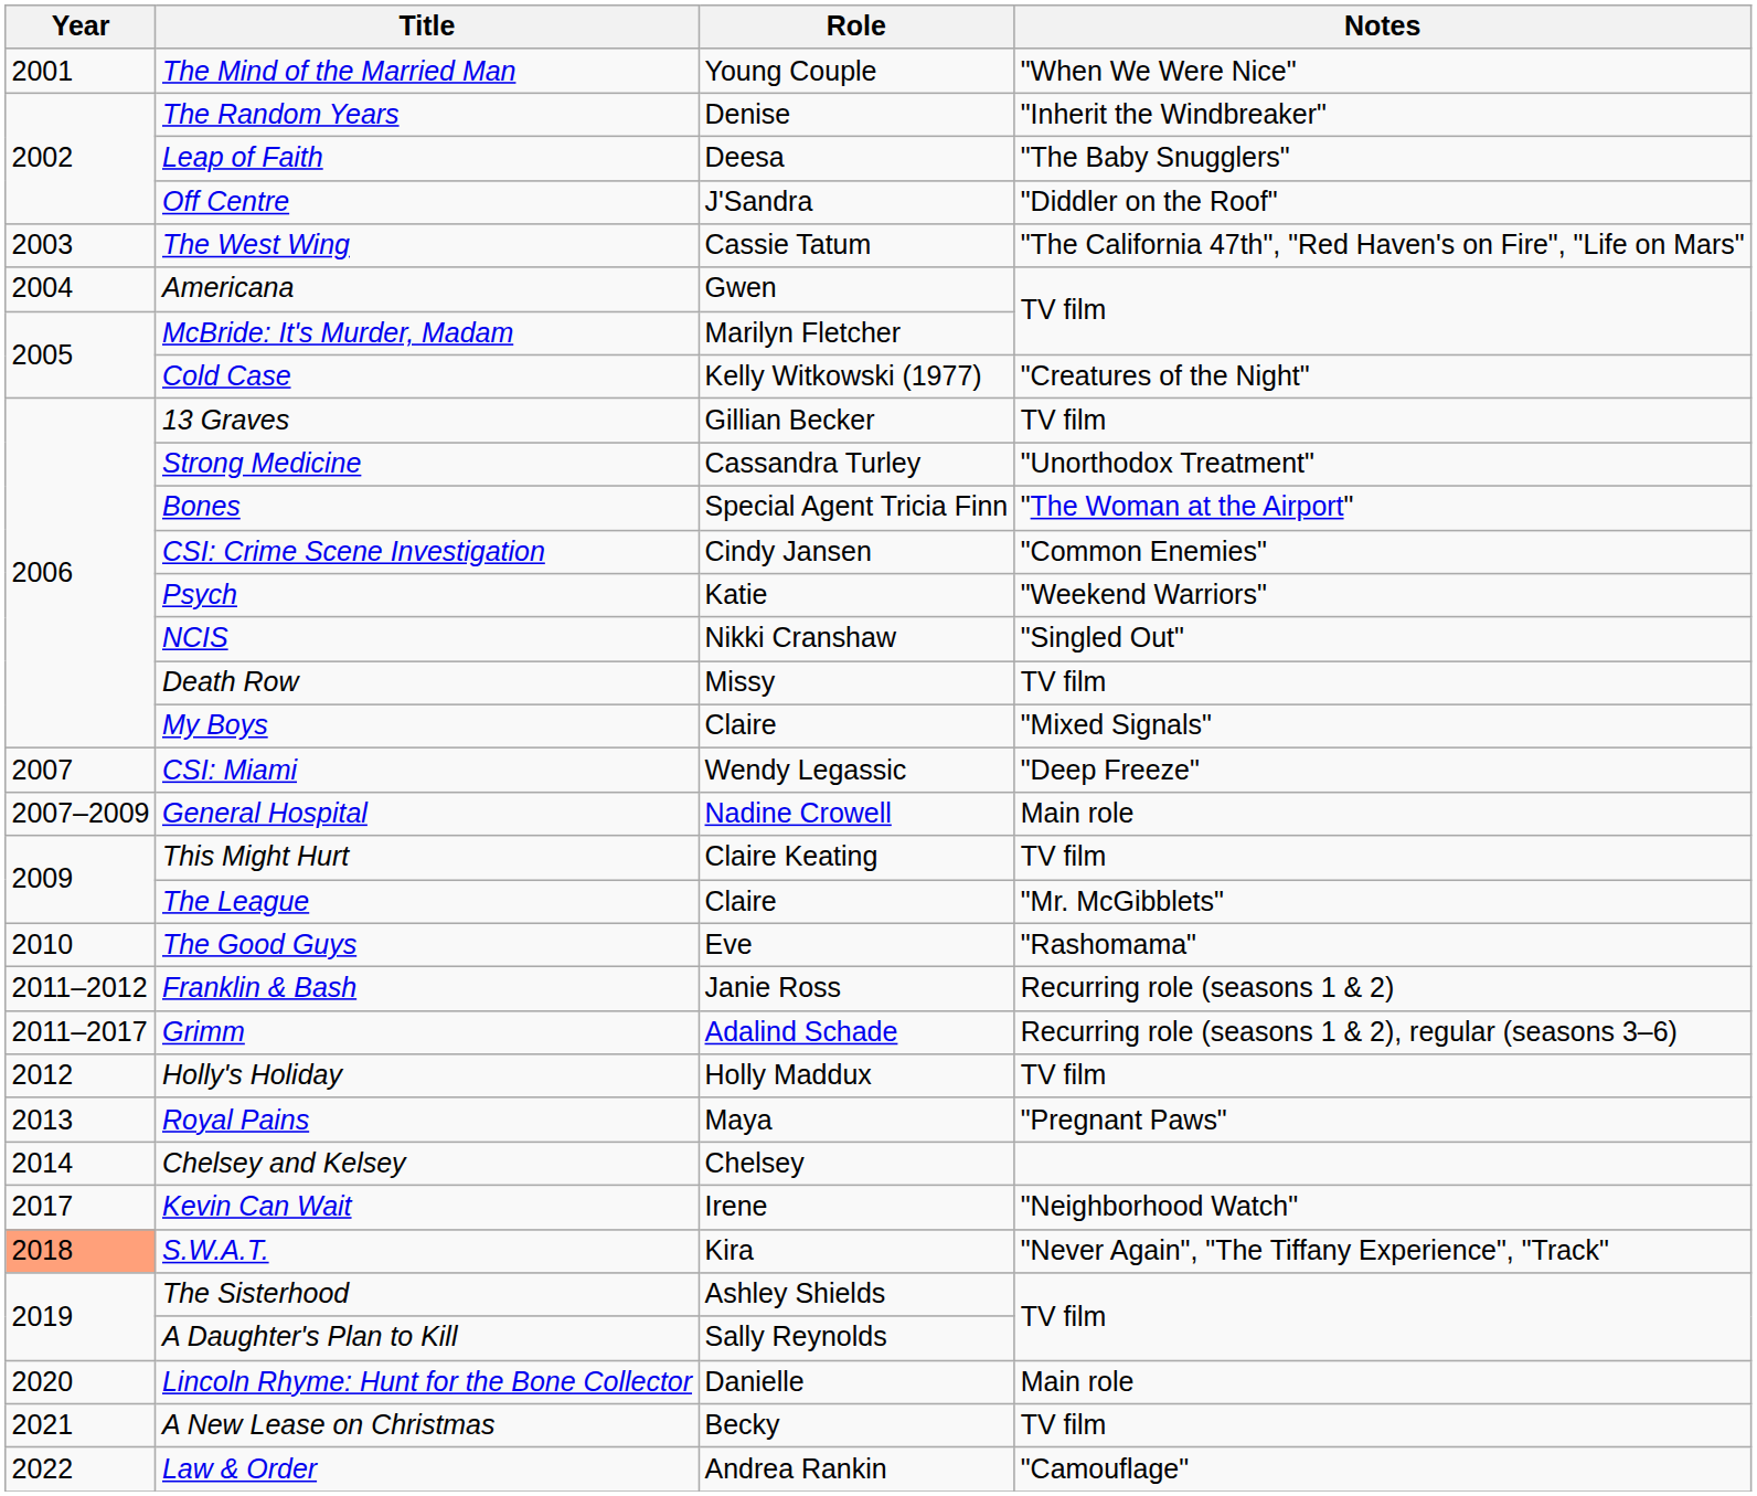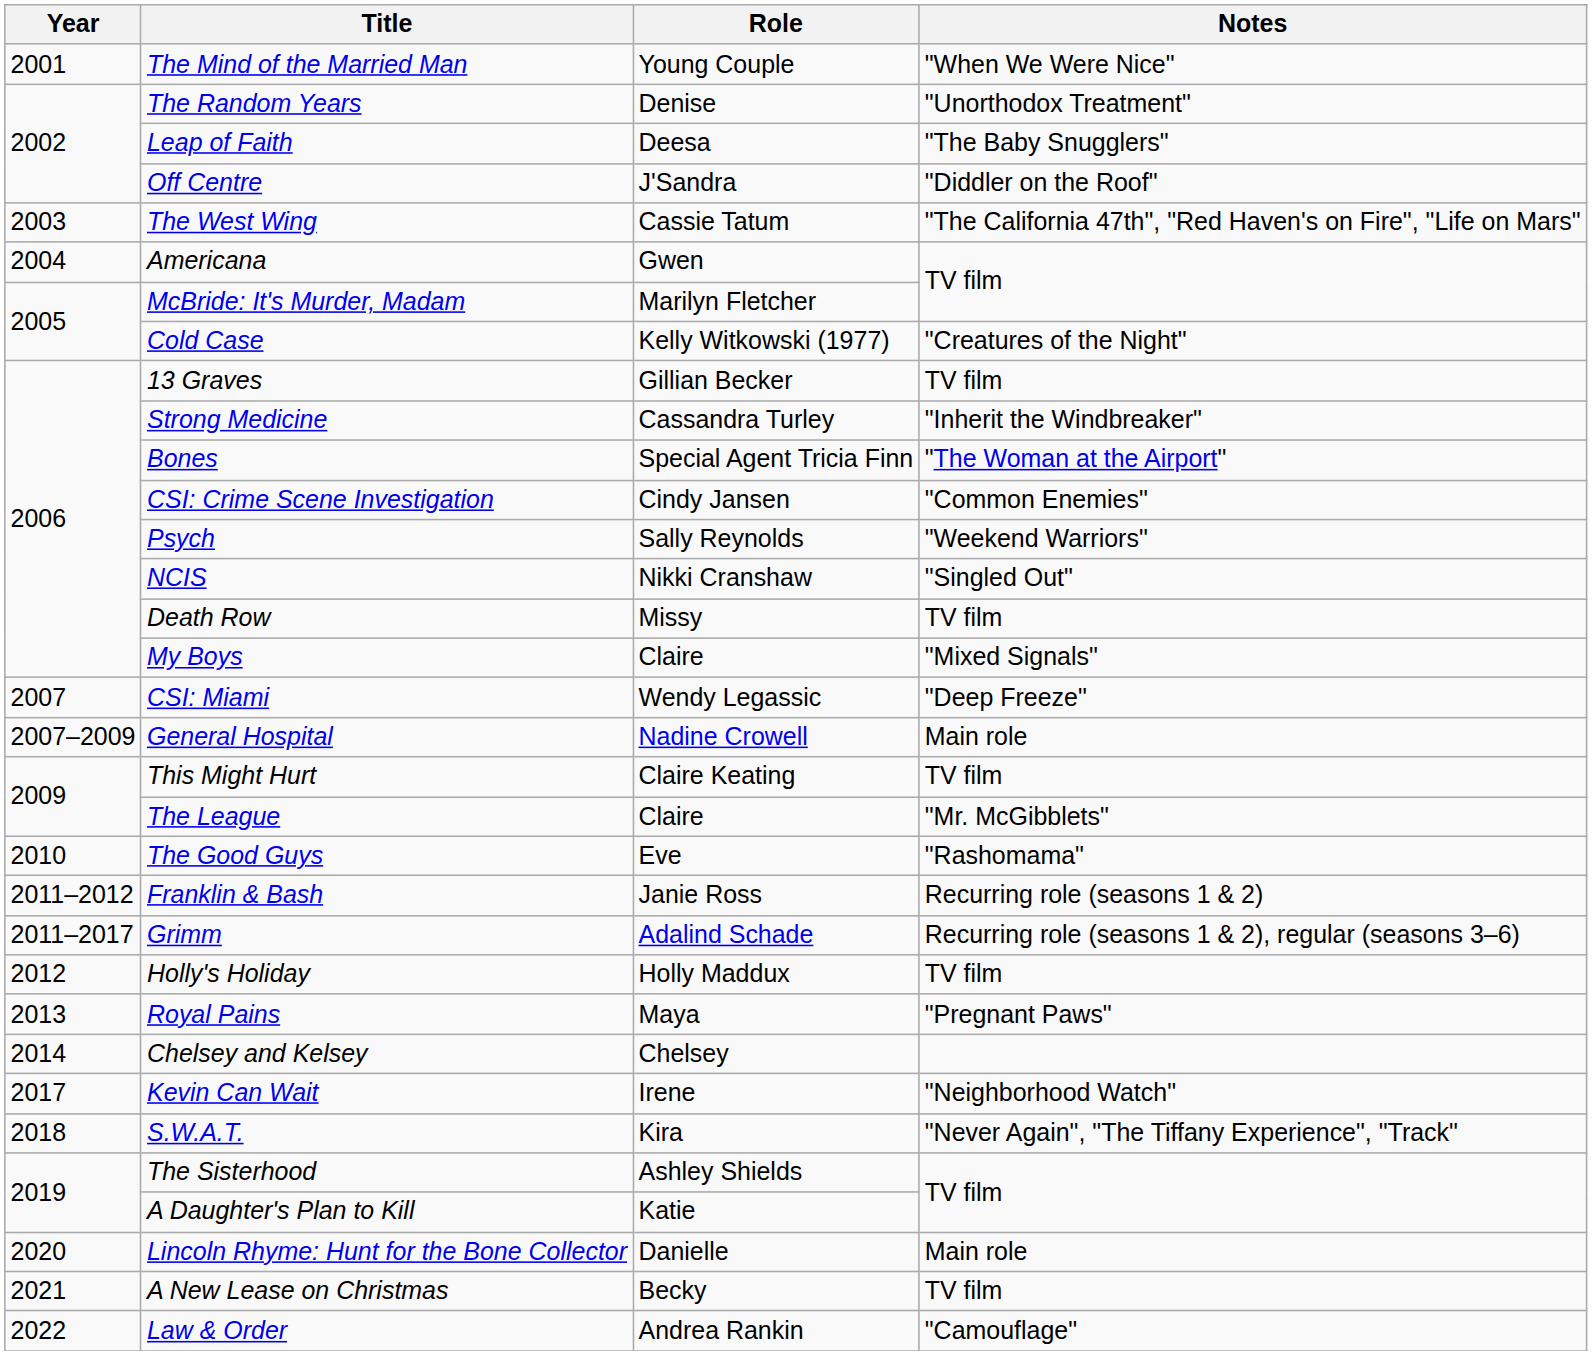 <table class="wikitable sortable">
 <tr>
 <th>Year</th>
 <th>Title</th>
 <th>Role</th>
 <th class="unsortable">Notes</th>
 </tr>
 <tr>
 <td>2001</td>
 <td><em><a href='#'>The Mind of the Married Man</a></em></td>
 <td>Young Couple</td>
 <td>"When We Were Nice"</td>
 </tr>
 <tr>
 <td rowspan=3>2002</td>
 <td><em><a href='#'>The Random Years</a></em></td>
 <td>Denise</td>
-<td>"Inherit the Windbreaker"</td>
+<td>"Unorthodox Treatment"</td>
 </tr>
 <tr>
 <td><em><a href='#'>Leap of Faith</a></em></td>
 <td>Deesa</td>
 <td>"The Baby Snugglers"</td>
 </tr>
 <tr>
 <td><em><a href='#'>Off Centre</a></em></td>
 <td>J'Sandra</td>
 <td>"Diddler on the Roof"</td>
 </tr>
 <tr>
 <td>2003</td>
 <td><em><a href='#'>The West Wing</a></em></td>
 <td>Cassie Tatum</td>
 <td>"The California 47th", "Red Haven's on Fire", "Life on Mars"</td>
 </tr>
 <tr>
 <td>2004</td>
 <td><em>Americana</em></td>
 <td>Gwen</td>
 <td rowspan=2>TV film</td>
 </tr>
 <tr>
 <td rowspan=2>2005</td>
 <td><em><a href='#'>McBride: It's Murder, Madam</a></em></td>
 <td>Marilyn Fletcher</td>
 </tr>
 <tr>
 <td><em><a href='#'>Cold Case</a></em></td>
 <td>Kelly Witkowski (1977)</td>
 <td>"Creatures of the Night"</td>
 </tr>
 <tr>
 <td rowspan=8>2006</td>
 <td><em>13 Graves</em></td>
 <td>Gillian Becker</td>
 <td>TV film</td>
 </tr>
 <tr>
 <td><em><a href='#'>Strong Medicine</a></em></td>
 <td>Cassandra Turley</td>
-<td>"Unorthodox Treatment"</td>
+<td>"Inherit the Windbreaker"</td>
 </tr>
 <tr>
 <td><em><a href='#'>Bones</a></em></td>
 <td>Special Agent Tricia Finn</td>
 <td>"<a href='#'>The Woman at the Airport</a>"</td>
 </tr>
 <tr>
 <td><em><a href='#'>CSI: Crime Scene Investigation</a></em></td>
 <td>Cindy Jansen</td>
 <td>"Common Enemies"</td>
 </tr>
 <tr>
 <td><em><a href='#'>Psych</a></em></td>
-<td>Katie</td>
+<td>Sally Reynolds</td>
 <td>"Weekend Warriors"</td>
 </tr>
 <tr>
 <td><em><a href='#'>NCIS</a></em></td>
 <td>Nikki Cranshaw</td>
 <td>"Singled Out"</td>
 </tr>
 <tr>
 <td><em>Death Row</em></td>
 <td>Missy</td>
 <td>TV film</td>
 </tr>
 <tr>
 <td><em><a href='#'>My Boys</a></em></td>
 <td>Claire</td>
 <td>"Mixed Signals"</td>
 </tr>
 <tr>
 <td>2007</td>
 <td><em><a href='#'>CSI: Miami</a></em></td>
 <td>Wendy Legassic</td>
 <td>"Deep Freeze"</td>
 </tr>
 <tr>
 <td>2007–2009</td>
 <td><em><a href='#'>General Hospital</a></em></td>
 <td><a href='#'>Nadine Crowell</a></td>
 <td>Main role</td>
 </tr>
 <tr>
 <td rowspan=2>2009</td>
 <td><em>This Might Hurt</em></td>
 <td>Claire Keating</td>
 <td>TV film</td>
 </tr>
 <tr>
 <td><em><a href='#'>The League</a></em></td>
 <td>Claire</td>
 <td>"Mr. McGibblets"</td>
 </tr>
 <tr>
 <td>2010</td>
 <td><em><a href='#'>The Good Guys</a></em></td>
 <td>Eve</td>
 <td>"Rashomama"</td>
 </tr>
 <tr>
 <td>2011–2012</td>
 <td><em><a href='#'>Franklin & Bash</a></em></td>
 <td>Janie Ross</td>
 <td>Recurring role (seasons 1 & 2)</td>
 </tr>
 <tr>
 <td>2011–2017</td>
 <td><em><a href='#'>Grimm</a></em></td>
 <td><a href='#'>Adalind Schade</a></td>
 <td>Recurring role (seasons 1 & 2), regular (seasons 3–6)</td>
 </tr>
 <tr>
 <td>2012</td>
 <td><em>Holly's Holiday</em></td>
 <td>Holly Maddux</td>
 <td>TV film</td>
 </tr>
 <tr>
 <td>2013</td>
 <td><em><a href='#'>Royal Pains</a></em></td>
 <td>Maya</td>
 <td>"Pregnant Paws"</td>
 </tr>
 <tr>
 <td>2014</td>
 <td><em>Chelsey and Kelsey</em></td>
 <td>Chelsey</td>
 <td></td>
 </tr>
 <tr>
 <td>2017</td>
 <td><em><a href='#'>Kevin Can Wait</a></em></td>
 <td>Irene</td>
 <td>"Neighborhood Watch"</td>
 </tr>
 <tr>
-<td style="background: lightsalmon;">2018</td>
+<td>2018</td>
 <td><em><a href='#'>S.W.A.T.</a></em></td>
 <td>Kira</td>
 <td>"Never Again", "The Tiffany Experience", "Track"</td>
 </tr>
 <tr>
 <td rowspan=2>2019</td>
 <td><em>The Sisterhood</em></td>
 <td>Ashley Shields</td>
 <td rowspan=2>TV film</td>
 </tr>
 <tr>
 <td><em>A Daughter's Plan to Kill</em></td>
-<td>Sally Reynolds</td>
+<td>Katie</td>
 </tr>
 <tr>
 <td>2020</td>
 <td><em><a href='#'>Lincoln Rhyme: Hunt for the Bone Collector</a></em></td>
 <td>Danielle</td>
 <td>Main role</td>
 </tr>
 <tr>
 <td>2021</td>
 <td><em>A New Lease on Christmas</em></td>
 <td>Becky</td>
 <td>TV film</td>
 </tr>
 <tr>
 <td>2022</td>
 <td><em><a href='#'>Law & Order</a></em></td>
 <td>Andrea Rankin</td>
 <td>"Camouflage"</td>
 </tr>
 </table>
